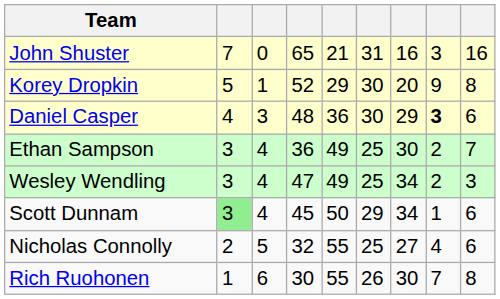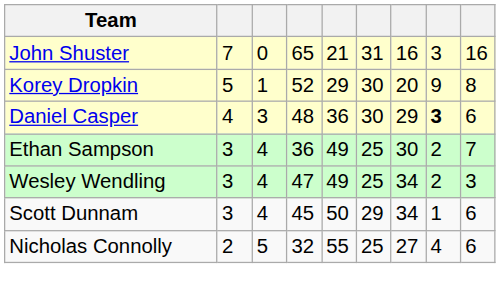 <table class="wikitable">
 <tr>
 <th width=160>Team</th>
 <th width=20></th>
 <th width=20></th>
 <th width=20></th>
 <th width=20></th>
 <th width=20></th>
 <th width=20></th>
 <th width=20></th>
 <th width=20></th>
 </tr>
 <tr bgcolor=#ffffcc>
 <td> <a href='#'>John Shuster</a></td>
 <td>7</td>
 <td>0</td>
 <td>65</td>
 <td>21</td>
 <td>31</td>
 <td>16</td>
 <td>3</td>
 <td>16</td>
 </tr>
 <tr bgcolor=#ffffcc>
 <td> <a href='#'>Korey Dropkin</a></td>
 <td>5</td>
 <td>1</td>
 <td>52</td>
 <td>29</td>
 <td>30</td>
 <td>20</td>
 <td>9</td>
 <td>8</td>
 </tr>
 <tr bgcolor=#ffffcc>
 <td> <a href='#'>Daniel Casper</a></td>
 <td>4</td>
 <td>3</td>
 <td>48</td>
 <td>36</td>
 <td>30</td>
 <td>29</td>
 <td><strong>3</strong></td>
 <td>6</td>
 </tr>
 <tr bgcolor=#ccffcc>
 <td> Ethan Sampson</td>
 <td>3</td>
 <td>4</td>
 <td>36</td>
 <td>49</td>
 <td>25</td>
 <td>30</td>
 <td>2</td>
 <td>7</td>
 </tr>
 <tr bgcolor=#ccffcc>
 <td> Wesley Wendling</td>
 <td>3</td>
 <td>4</td>
 <td>47</td>
 <td>49</td>
 <td>25</td>
 <td>34</td>
 <td>2</td>
 <td>3</td>
 </tr>
 <tr>
 <td> Scott Dunnam</td>
-<td style="background: lightgreen;">3</td>
+<td>3</td>
 <td>4</td>
 <td>45</td>
 <td>50</td>
 <td>29</td>
 <td>34</td>
 <td>1</td>
 <td>6</td>
 </tr>
 <tr>
 <td> Nicholas Connolly</td>
 <td>2</td>
 <td>5</td>
 <td>32</td>
 <td>55</td>
 <td>25</td>
 <td>27</td>
 <td>4</td>
 <td>6</td>
 </tr>
-<tr>
-<td> <a href='#'>Rich Ruohonen</a></td>
-<td>1</td>
-<td>6</td>
-<td>30</td>
-<td>55</td>
-<td>26</td>
-<td>30</td>
-<td>7</td>
-<td>8</td>
-</tr>
 </table>
